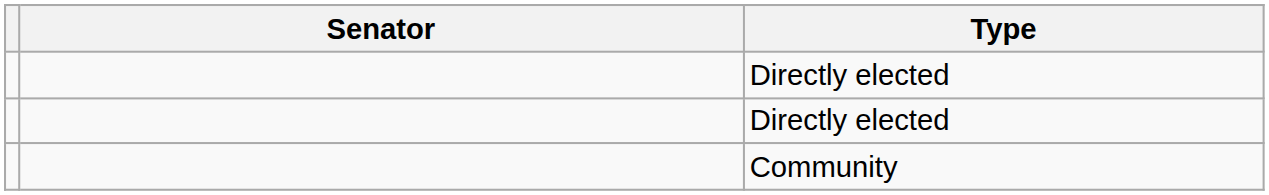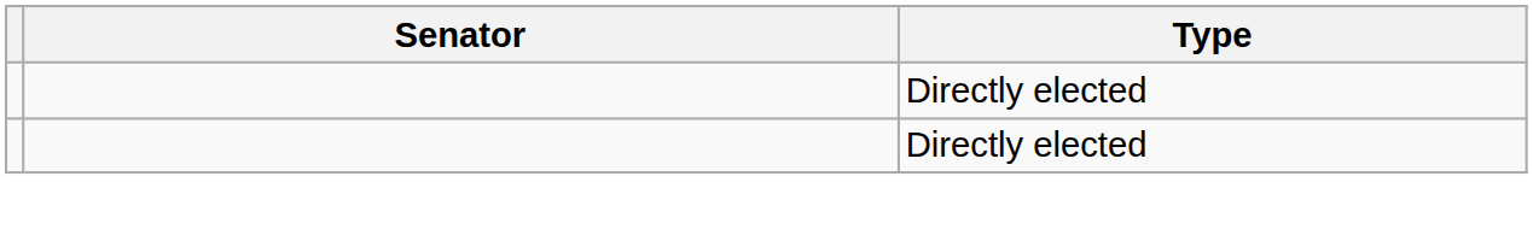 <table class="sortable wikitable" style="text-align:left; font-size:90%">
 <tr>
 <th></th>
 <th width="350">Senator</th>
 <th width="250">Type</th>
 </tr>
 <tr>
 <td></td>
 <td></td>
 <td>Directly elected</td>
 </tr>
 <tr>
 <td></td>
 <td></td>
 <td>Directly elected</td>
 </tr>
-<tr>
-<td></td>
-<td></td>
-<td>Community</td>
-</tr>
 </table>
